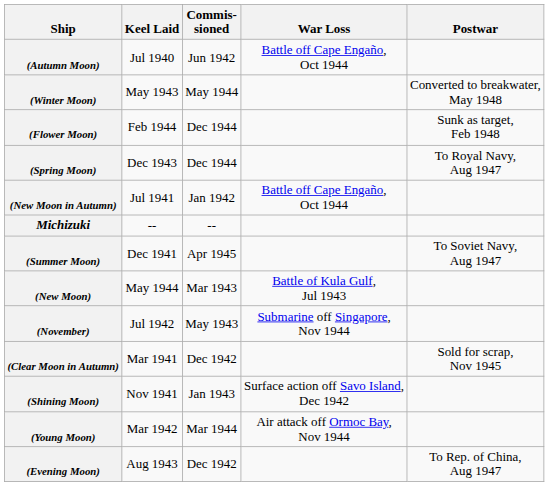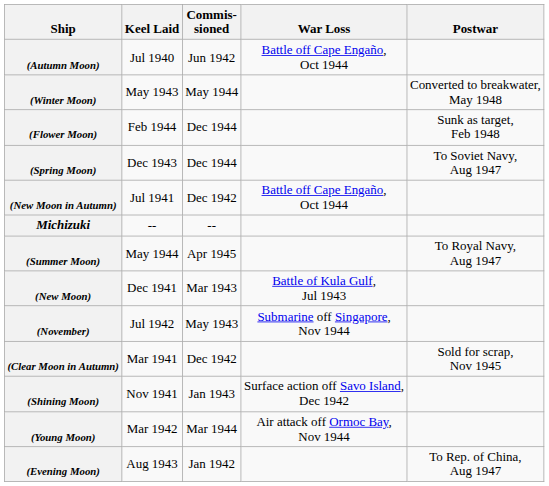 <table class="wikitable plainrowheaders" style="text-align: center;">
 <tr valign="bottom">
 <th scope="col">Ship</th>
 <th scope="col">Keel Laid</th>
 <th scope="col">Commis-<br>sioned</th>
 <th scope="col">War Loss</th>
 <th scope="col">Postwar</th>
 </tr>
 <tr>
 <th><br><small><em>(Autumn Moon)</em></small></th>
 <td>Jul 1940</td>
 <td>Jun 1942</td>
 <td><a href='#'>Battle off Cape Engaño</a>,<br>Oct 1944</td>
 <td></td>
 </tr>
 <tr>
 <th><br><small><em>(Winter Moon)</em></small></th>
 <td>May 1943</td>
 <td>May 1944</td>
 <td></td>
 <td>Converted to breakwater,<br>May 1948</td>
 </tr>
 <tr>
 <th><br><small><em>(Flower Moon)</em></small></th>
 <td>Feb 1944</td>
 <td>Dec 1944</td>
 <td></td>
 <td>Sunk as target,<br>Feb 1948</td>
 </tr>
 <tr>
 <th><br><small><em>(Spring Moon)</em></small></th>
 <td>Dec 1943</td>
 <td>Dec 1944</td>
 <td></td>
-<td>To Royal Navy,<br>Aug 1947</td>
+<td>To Soviet Navy,<br>Aug 1947</td>
 </tr>
 <tr>
 <th><br><small><em>(New Moon in Autumn)</em></small></th>
 <td>Jul 1941</td>
-<td>Jan 1942</td>
+<td>Dec 1942</td>
 <td><a href='#'>Battle off Cape Engaño</a>,<br>Oct 1944</td>
 <td></td>
 </tr>
 <tr>
 <th><em>Michizuki</em></th>
 <td>--</td>
 <td>--</td>
 <td></td>
 <td></td>
 </tr>
 <tr>
 <th><br><small><em>(Summer Moon)</em></small></th>
-<td>Dec 1941</td>
+<td>May 1944</td>
 <td>Apr 1945</td>
 <td></td>
-<td>To Soviet Navy,<br>Aug 1947</td>
+<td>To Royal Navy,<br>Aug 1947</td>
 </tr>
 <tr>
 <th><br><small><em>(New Moon)</em></small></th>
-<td>May 1944</td>
+<td>Dec 1941</td>
 <td>Mar 1943</td>
 <td><a href='#'>Battle of Kula Gulf</a>,<br>Jul 1943</td>
 <td></td>
 </tr>
 <tr>
 <th><br><small><em>(November)</em></small></th>
 <td>Jul 1942</td>
 <td>May 1943</td>
 <td><a href='#'>Submarine</a> off <a href='#'>Singapore</a>,<br>Nov 1944</td>
 <td></td>
 </tr>
 <tr>
 <th><br><small><em>(Clear Moon in Autumn)</em></small></th>
 <td>Mar 1941</td>
 <td>Dec 1942</td>
 <td></td>
 <td>Sold for scrap,<br>Nov 1945</td>
 </tr>
 <tr>
 <th><br><small><em>(Shining Moon)</em></small></th>
 <td>Nov 1941</td>
 <td>Jan 1943</td>
 <td>Surface action off <a href='#'>Savo Island</a>,<br>Dec 1942</td>
 <td></td>
 </tr>
 <tr>
 <th><br><small><em>(Young Moon)</em></small></th>
 <td>Mar 1942</td>
 <td>Mar 1944</td>
 <td>Air attack off <a href='#'>Ormoc Bay</a>,<br>Nov 1944</td>
 <td></td>
 </tr>
 <tr>
 <th><br><small><em>(Evening Moon)</em></small></th>
 <td>Aug 1943</td>
-<td>Dec 1942</td>
+<td>Jan 1942</td>
 <td></td>
 <td>To Rep. of China,<br>Aug 1947</td>
 </tr>
 </table>
